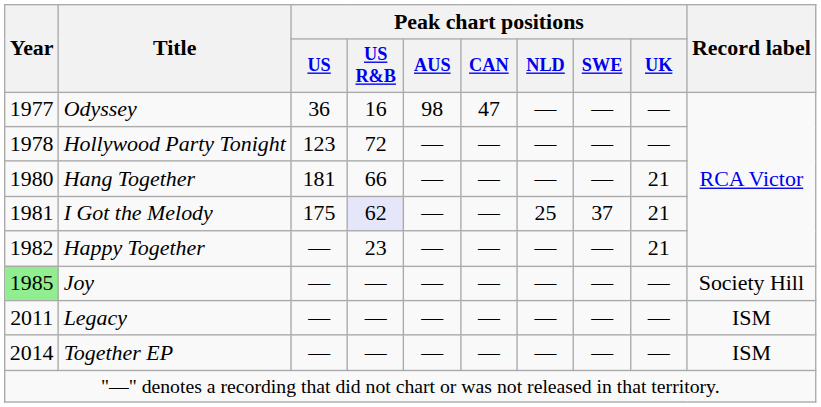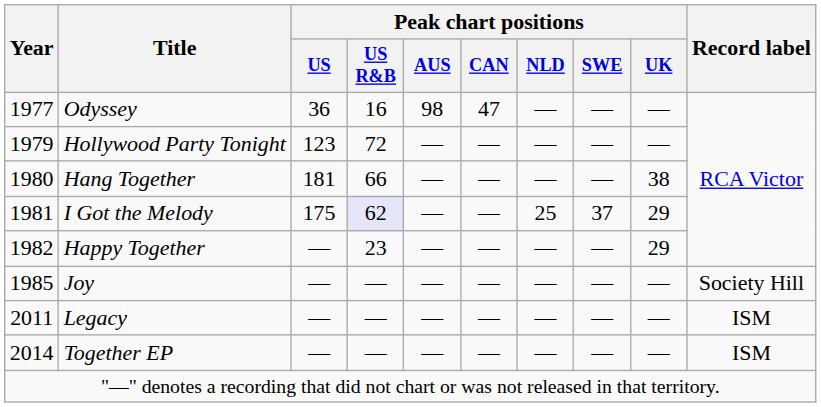 <table class="wikitable" style="text-align:center;">
 <tr>
 <th rowspan="2">Year</th>
 <th rowspan="2">Title</th>
 <th colspan="7">Peak chart positions</th>
 <th rowspan="2">Record label</th>
 </tr>
 <tr style="font-size:smaller;">
 <th width="35"><a href='#'>US</a><br></th>
 <th width="35"><a href='#'>US<br>R&B</a><br></th>
 <th width="35"><a href='#'>AUS</a><br></th>
 <th width="35"><a href='#'>CAN</a><br></th>
 <th width="35"><a href='#'>NLD</a><br></th>
 <th width="35"><a href='#'>SWE</a><br></th>
 <th width="35"><a href='#'>UK</a><br></th>
 </tr>
 <tr>
 <td>1977</td>
 <td align="left"><em>Odyssey</em></td>
 <td>36</td>
 <td>16</td>
 <td>98</td>
 <td>47</td>
 <td>—</td>
 <td>—</td>
 <td>—</td>
 <td rowspan="5"><a href='#'>RCA Victor</a></td>
 </tr>
 <tr>
-<td>1978</td>
+<td>1979</td>
 <td align="left"><em>Hollywood Party Tonight</em></td>
 <td>123</td>
 <td>72</td>
 <td>—</td>
 <td>—</td>
 <td>—</td>
 <td>—</td>
 <td>—</td>
 </tr>
 <tr>
 <td>1980</td>
 <td align="left"><em>Hang Together</em></td>
 <td>181</td>
 <td>66</td>
 <td>—</td>
 <td>—</td>
 <td>—</td>
 <td>—</td>
-<td>21</td>
+<td>38</td>
 </tr>
 <tr>
 <td>1981</td>
 <td align="left"><em>I Got the Melody</em></td>
 <td>175</td>
 <td style="background: lavender;">62</td>
 <td>—</td>
 <td>—</td>
 <td>25</td>
 <td>37</td>
-<td>21</td>
+<td>29</td>
 </tr>
 <tr>
 <td>1982</td>
 <td align="left"><em>Happy Together</em></td>
 <td>—</td>
 <td>23</td>
 <td>—</td>
 <td>—</td>
 <td>—</td>
 <td>—</td>
-<td>21</td>
+<td>29</td>
 </tr>
 <tr>
-<td style="background: lightgreen;">1985</td>
+<td>1985</td>
 <td align="left"><em>Joy</em></td>
 <td>—</td>
 <td>—</td>
 <td>—</td>
 <td>—</td>
 <td>—</td>
 <td>—</td>
 <td>—</td>
 <td>Society Hill</td>
 </tr>
 <tr>
 <td>2011</td>
 <td align="left"><em>Legacy</em></td>
 <td>—</td>
 <td>—</td>
 <td>—</td>
 <td>—</td>
 <td>—</td>
 <td>—</td>
 <td>—</td>
 <td>ISM</td>
 </tr>
 <tr>
 <td>2014</td>
 <td align="left"><em>Together EP</em></td>
 <td>—</td>
 <td>—</td>
 <td>—</td>
 <td>—</td>
 <td>—</td>
 <td>—</td>
 <td>—</td>
 <td>ISM</td>
 </tr>
 <tr>
 <td colspan="15" style="font-size:90%">"—" denotes a recording that did not chart or was not released in that territory.</td>
 </tr>
 </table>
